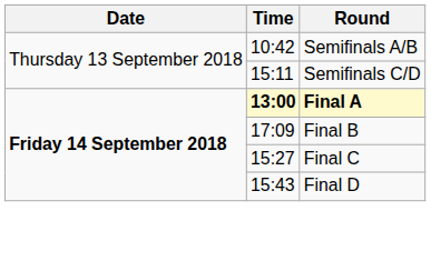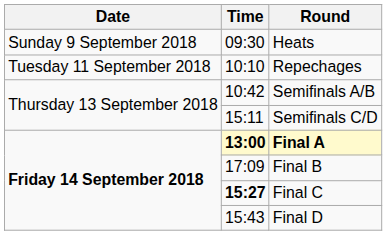 <table class="wikitable">
 <tr>
 <th>Date</th>
 <th>Time</th>
 <th>Round</th>
+</tr>
+<tr>
+<td>Sunday 9 September 2018</td>
+<td>09:30</td>
+<td>Heats</td>
+</tr>
+<tr>
+<td>Tuesday 11 September 2018</td>
+<td>10:10</td>
+<td>Repechages</td>
 </tr>
 <tr>
 <td rowspan=2>Thursday 13 September 2018</td>
 <td>10:42</td>
 <td>Semifinals A/B</td>
 </tr>
 <tr>
 <td>15:11</td>
 <td>Semifinals C/D</td>
 </tr>
 <tr>
 <td rowspan=4><strong>Friday 14 September 2018</strong></td>
 <td style=background:lemonchiffon><strong>13:00</strong></td>
 <td style=background:lemonchiffon><strong>Final A</strong></td>
 </tr>
 <tr>
 <td>17:09</td>
 <td>Final B</td>
 </tr>
 <tr>
-<td>15:27</td>
+<td><strong>15:27</strong></td>
 <td>Final C</td>
 </tr>
 <tr>
 <td>15:43</td>
 <td>Final D</td>
 </tr>
 </table>
